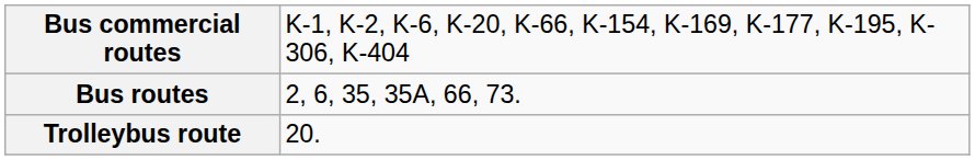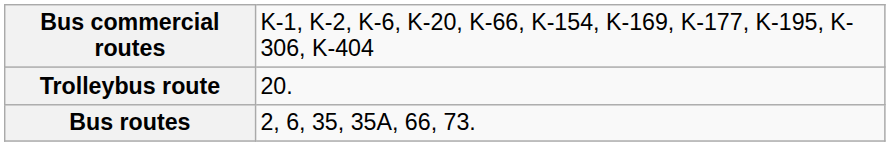 <table class="wikitable">
 <tr>
 <th>Bus commercial routes</th>
 <td>K-1, K-2, K-6, K-20, K-66, K-154, K-169, K-177, K-195, K-306, K-404</td>
 </tr>
 <tr>
+<th>Trolleybus route</th>
+<td>20.</td>
+</tr>
+<tr>
 <th>Bus routes</th>
 <td>2, 6, 35, 35A, 66, 73.</td>
 </tr>
-<tr>
-<th>Trolleybus route</th>
-<td>20.</td>
-</tr>
 </table>
